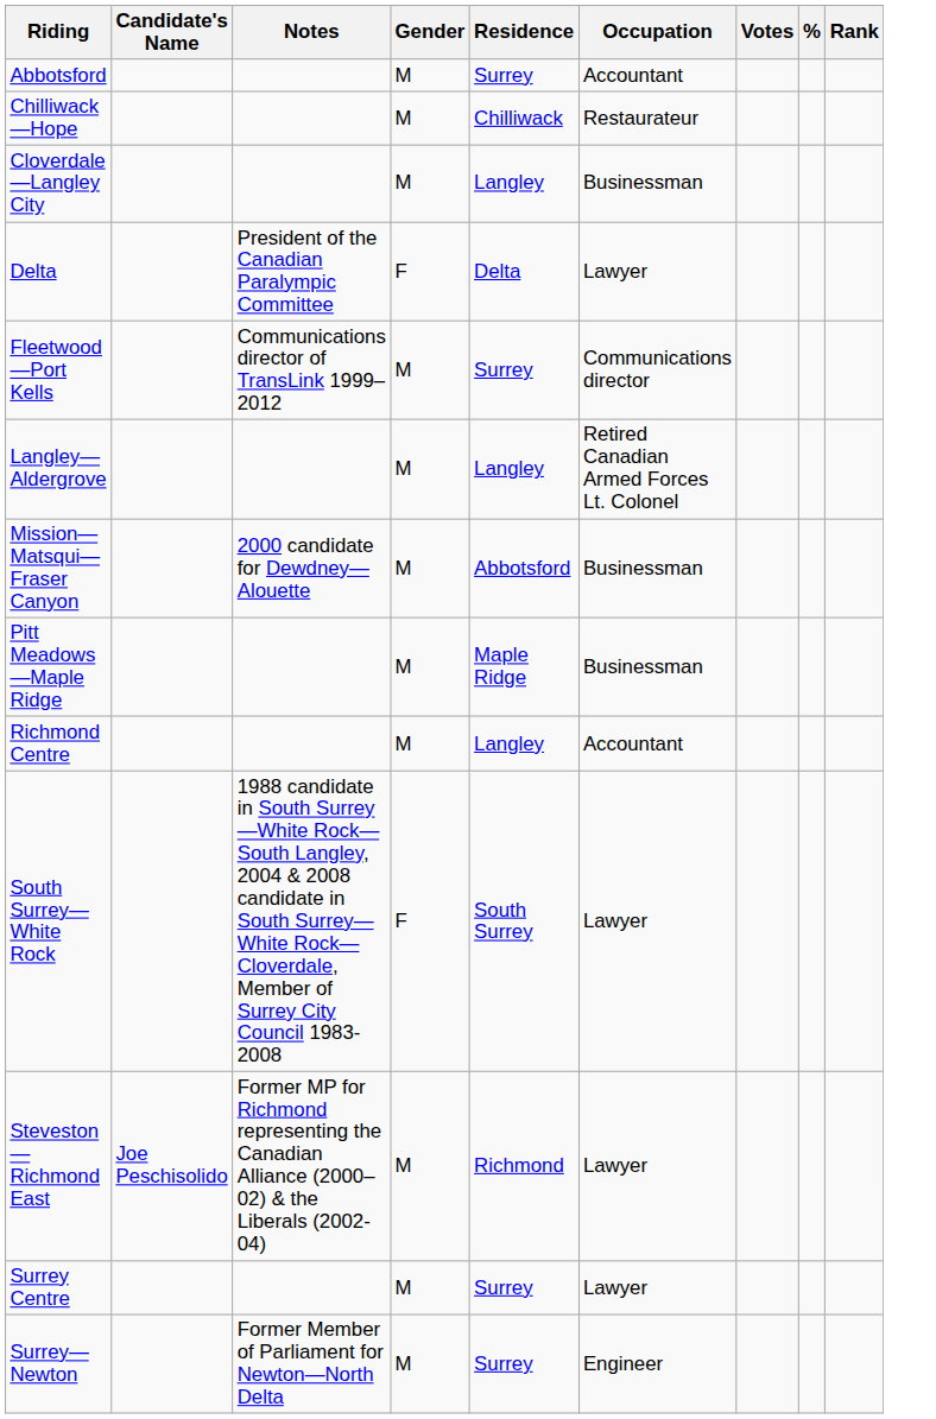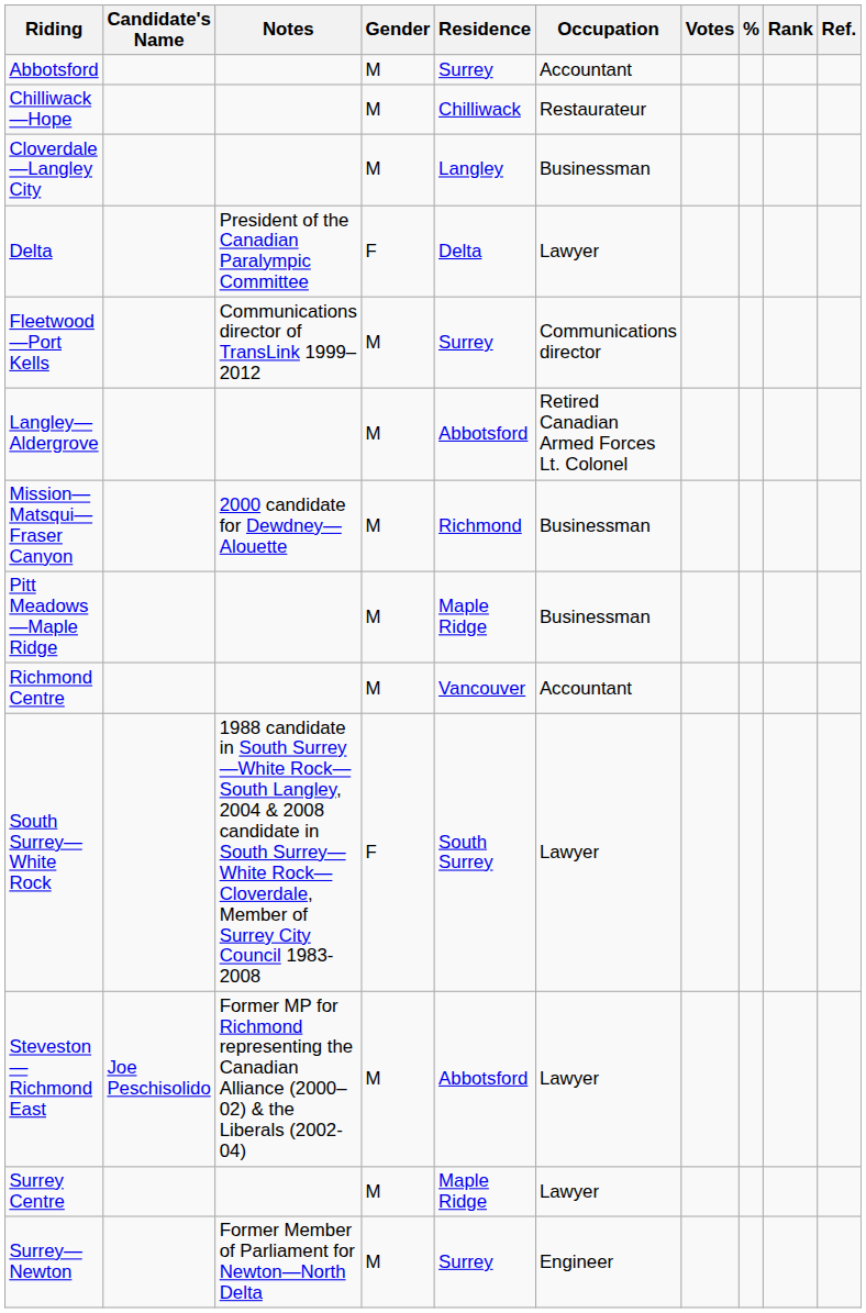 <table class="wikitable sortable">
 <tr>
 <th>Riding</th>
 <th>Candidate's Name</th>
 <th>Notes</th>
 <th>Gender</th>
 <th>Residence</th>
 <th>Occupation</th>
 <th>Votes</th>
 <th>%</th>
 <th>Rank</th>
+<th>Ref.</th>
 </tr>
 <tr>
 <td><a href='#'>Abbotsford</a></td>
 <td></td>
 <td></td>
 <td>M</td>
 <td><a href='#'>Surrey</a></td>
 <td>Accountant</td>
+<td></td>
 <td></td>
 <td></td>
 <td></td>
 </tr>
 <tr>
 <td><a href='#'>Chilliwack—Hope</a></td>
 <td></td>
 <td></td>
 <td>M</td>
 <td><a href='#'>Chilliwack</a></td>
 <td>Restaurateur</td>
 <td></td>
 <td></td>
 <td></td>
+<td></td>
 </tr>
 <tr>
 <td><a href='#'>Cloverdale—Langley City</a></td>
 <td></td>
 <td></td>
 <td>M</td>
 <td><a href='#'>Langley</a></td>
 <td>Businessman</td>
+<td></td>
 <td></td>
 <td></td>
 <td></td>
 </tr>
 <tr>
 <td><a href='#'>Delta</a></td>
 <td></td>
 <td>President of the <a href='#'>Canadian Paralympic Committee</a></td>
 <td>F</td>
 <td><a href='#'>Delta</a></td>
 <td>Lawyer</td>
 <td></td>
 <td></td>
 <td></td>
+<td></td>
 </tr>
 <tr>
 <td><a href='#'>Fleetwood—Port Kells</a></td>
 <td></td>
 <td>Communications director of <a href='#'>TransLink</a> 1999–2012</td>
 <td>M</td>
 <td><a href='#'>Surrey</a></td>
 <td>Communications director</td>
 <td></td>
 <td></td>
 <td></td>
+<td></td>
 </tr>
 <tr>
 <td><a href='#'>Langley—Aldergrove</a></td>
 <td></td>
 <td></td>
 <td>M</td>
-<td><a href='#'>Langley</a></td>
+<td><a href='#'>Abbotsford</a></td>
 <td>Retired Canadian Armed Forces Lt. Colonel</td>
+<td></td>
 <td></td>
 <td></td>
 <td></td>
 </tr>
 <tr>
 <td><a href='#'>Mission—Matsqui—Fraser Canyon</a></td>
 <td></td>
 <td><a href='#'>2000</a> candidate for <a href='#'>Dewdney—Alouette</a></td>
 <td>M</td>
-<td><a href='#'>Abbotsford</a></td>
+<td><a href='#'>Richmond</a></td>
 <td>Businessman</td>
+<td></td>
 <td></td>
 <td></td>
 <td></td>
 </tr>
 <tr>
 <td><a href='#'>Pitt Meadows—Maple Ridge</a></td>
 <td></td>
 <td></td>
 <td>M</td>
 <td><a href='#'>Maple Ridge</a></td>
 <td>Businessman</td>
 <td></td>
 <td></td>
 <td></td>
+<td></td>
 </tr>
 <tr>
 <td><a href='#'>Richmond Centre</a></td>
 <td></td>
 <td></td>
 <td>M</td>
-<td><a href='#'>Langley</a></td>
+<td><a href='#'>Vancouver</a></td>
 <td>Accountant</td>
+<td></td>
 <td></td>
 <td></td>
 <td></td>
 </tr>
 <tr>
 <td><a href='#'>South Surrey—White Rock</a></td>
 <td></td>
 <td>1988 candidate in <a href='#'>South Surrey—White Rock—South Langley</a>, 2004 & 2008 candidate in <a href='#'>South Surrey—White Rock—Cloverdale</a>, Member of <a href='#'>Surrey City Council</a> 1983-2008</td>
 <td>F</td>
 <td><a href='#'>South Surrey</a></td>
 <td>Lawyer</td>
 <td></td>
 <td></td>
 <td></td>
+<td></td>
 </tr>
 <tr>
 <td><a href='#'>Steveston—Richmond East</a></td>
 <td><a href='#'>Joe Peschisolido</a></td>
 <td>Former MP for <a href='#'>Richmond</a> representing the Canadian Alliance (2000–02) & the Liberals (2002-04)</td>
 <td>M</td>
-<td><a href='#'>Richmond</a></td>
+<td><a href='#'>Abbotsford</a></td>
 <td>Lawyer</td>
+<td></td>
 <td></td>
 <td></td>
 <td></td>
 </tr>
 <tr>
 <td><a href='#'>Surrey Centre</a></td>
 <td></td>
 <td></td>
 <td>M</td>
-<td><a href='#'>Surrey</a></td>
+<td><a href='#'>Maple Ridge</a></td>
 <td>Lawyer</td>
+<td></td>
 <td></td>
 <td></td>
 <td></td>
 </tr>
 <tr>
 <td><a href='#'>Surrey—Newton</a></td>
 <td></td>
 <td>Former Member of Parliament for <a href='#'>Newton—North Delta</a></td>
 <td>M</td>
 <td><a href='#'>Surrey</a></td>
 <td>Engineer</td>
 <td></td>
 <td></td>
 <td></td>
+<td></td>
 </tr>
 </table>
